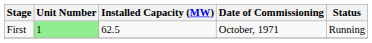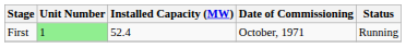 <table class="sortable wikitable">
 <tr>
 <th>Stage</th>
 <th>Unit Number</th>
 <th>Installed Capacity (<a href='#'>MW</a>)</th>
 <th>Date of Commissioning</th>
 <th>Status</th>
 </tr>
 <tr>
 <td>First</td>
 <td style="background: lightgreen;">1</td>
-<td>62.5</td>
+<td>52.4</td>
 <td>October, 1971</td>
 <td>Running</td>
 </tr>
 <tr>
 </tr>
 </table>
